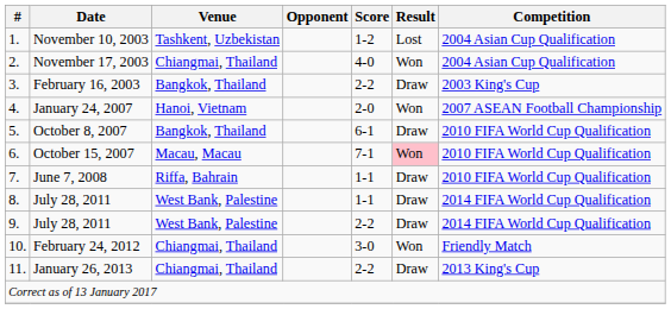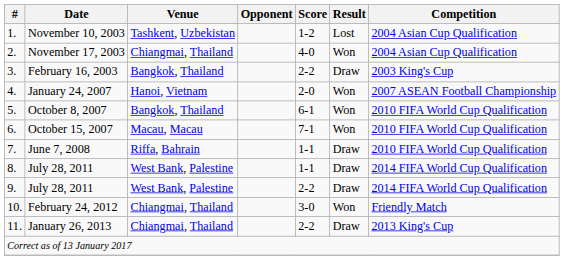 <table class="wikitable">
 <tr>
 <th>#</th>
 <th>Date</th>
 <th>Venue</th>
 <th>Opponent</th>
 <th>Score</th>
 <th>Result</th>
 <th>Competition</th>
 </tr>
 <tr>
 <td>1.</td>
 <td>November 10, 2003</td>
 <td><a href='#'>Tashkent</a>, <a href='#'>Uzbekistan</a></td>
 <td></td>
 <td>1-2</td>
 <td>Lost</td>
 <td><a href='#'>2004 Asian Cup Qualification</a></td>
 </tr>
 <tr>
 <td>2.</td>
 <td>November 17, 2003</td>
 <td><a href='#'>Chiangmai</a>, <a href='#'>Thailand</a></td>
 <td></td>
 <td>4-0</td>
 <td>Won</td>
 <td><a href='#'>2004 Asian Cup Qualification</a></td>
 </tr>
 <tr>
 <td>3.</td>
 <td>February 16, 2003</td>
 <td><a href='#'>Bangkok</a>, <a href='#'>Thailand</a></td>
 <td></td>
 <td>2-2</td>
 <td>Draw</td>
 <td><a href='#'>2003 King's Cup</a></td>
 </tr>
 <tr>
 <td>4.</td>
 <td>January 24, 2007</td>
 <td><a href='#'>Hanoi</a>, <a href='#'>Vietnam</a></td>
 <td></td>
 <td>2-0</td>
 <td>Won</td>
 <td><a href='#'>2007 ASEAN Football Championship</a></td>
 </tr>
 <tr>
 <td>5.</td>
 <td>October 8, 2007</td>
 <td><a href='#'>Bangkok</a>, <a href='#'>Thailand</a></td>
 <td></td>
 <td>6-1</td>
-<td>Draw</td>
+<td>Won</td>
 <td><a href='#'>2010 FIFA World Cup Qualification</a></td>
 </tr>
 <tr>
 <td>6.</td>
 <td>October 15, 2007</td>
 <td><a href='#'>Macau</a>, <a href='#'>Macau</a></td>
 <td></td>
 <td>7-1</td>
-<td style="background: pink;">Won</td>
+<td>Won</td>
 <td><a href='#'>2010 FIFA World Cup Qualification</a></td>
 </tr>
 <tr>
 <td>7.</td>
 <td>June 7, 2008</td>
 <td><a href='#'>Riffa</a>, <a href='#'>Bahrain</a></td>
 <td></td>
 <td>1-1</td>
 <td>Draw</td>
 <td><a href='#'>2010 FIFA World Cup Qualification</a></td>
 </tr>
 <tr>
 <td>8.</td>
 <td>July 28, 2011</td>
 <td><a href='#'>West Bank</a>, <a href='#'>Palestine</a></td>
 <td></td>
 <td>1-1</td>
 <td>Draw</td>
 <td><a href='#'>2014 FIFA World Cup Qualification</a></td>
 </tr>
 <tr>
 <td>9.</td>
 <td>July 28, 2011</td>
 <td><a href='#'>West Bank</a>, <a href='#'>Palestine</a></td>
 <td></td>
 <td>2-2</td>
 <td>Draw</td>
 <td><a href='#'>2014 FIFA World Cup Qualification</a></td>
 </tr>
 <tr>
 <td>10.</td>
 <td>February 24, 2012</td>
 <td><a href='#'>Chiangmai</a>, <a href='#'>Thailand</a></td>
 <td></td>
 <td>3-0</td>
 <td>Won</td>
 <td><a href='#'>Friendly Match</a></td>
 </tr>
 <tr>
 <td>11.</td>
 <td>January 26, 2013</td>
 <td><a href='#'>Chiangmai</a>, <a href='#'>Thailand</a></td>
 <td></td>
 <td>2-2</td>
 <td>Draw</td>
 <td><a href='#'>2013 King's Cup</a></td>
 </tr>
 <tr>
 <td colspan="12"><small><em>Correct as of 13 January 2017</em></small></td>
 </tr>
 <tr>
 </tr>
 </table>
